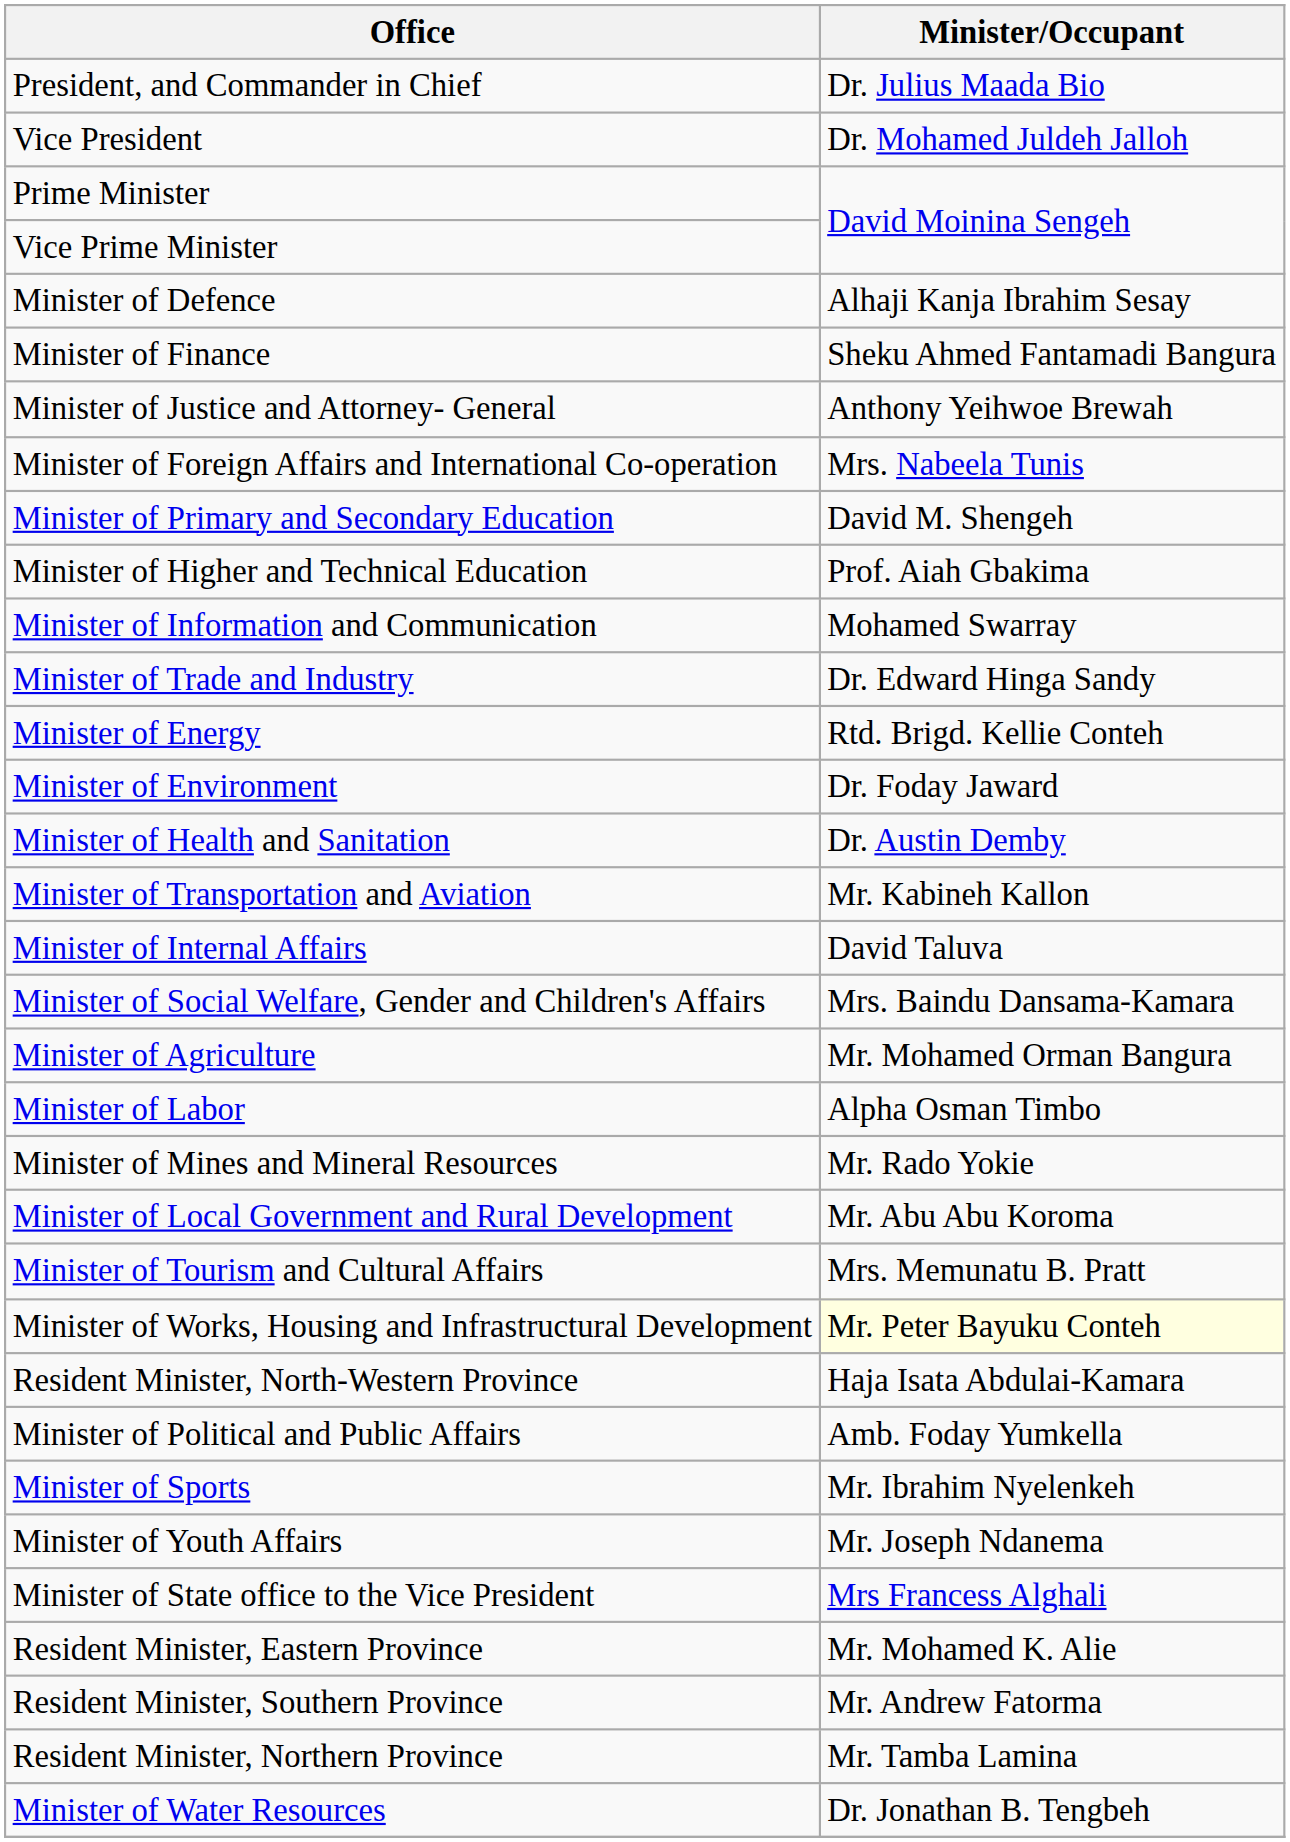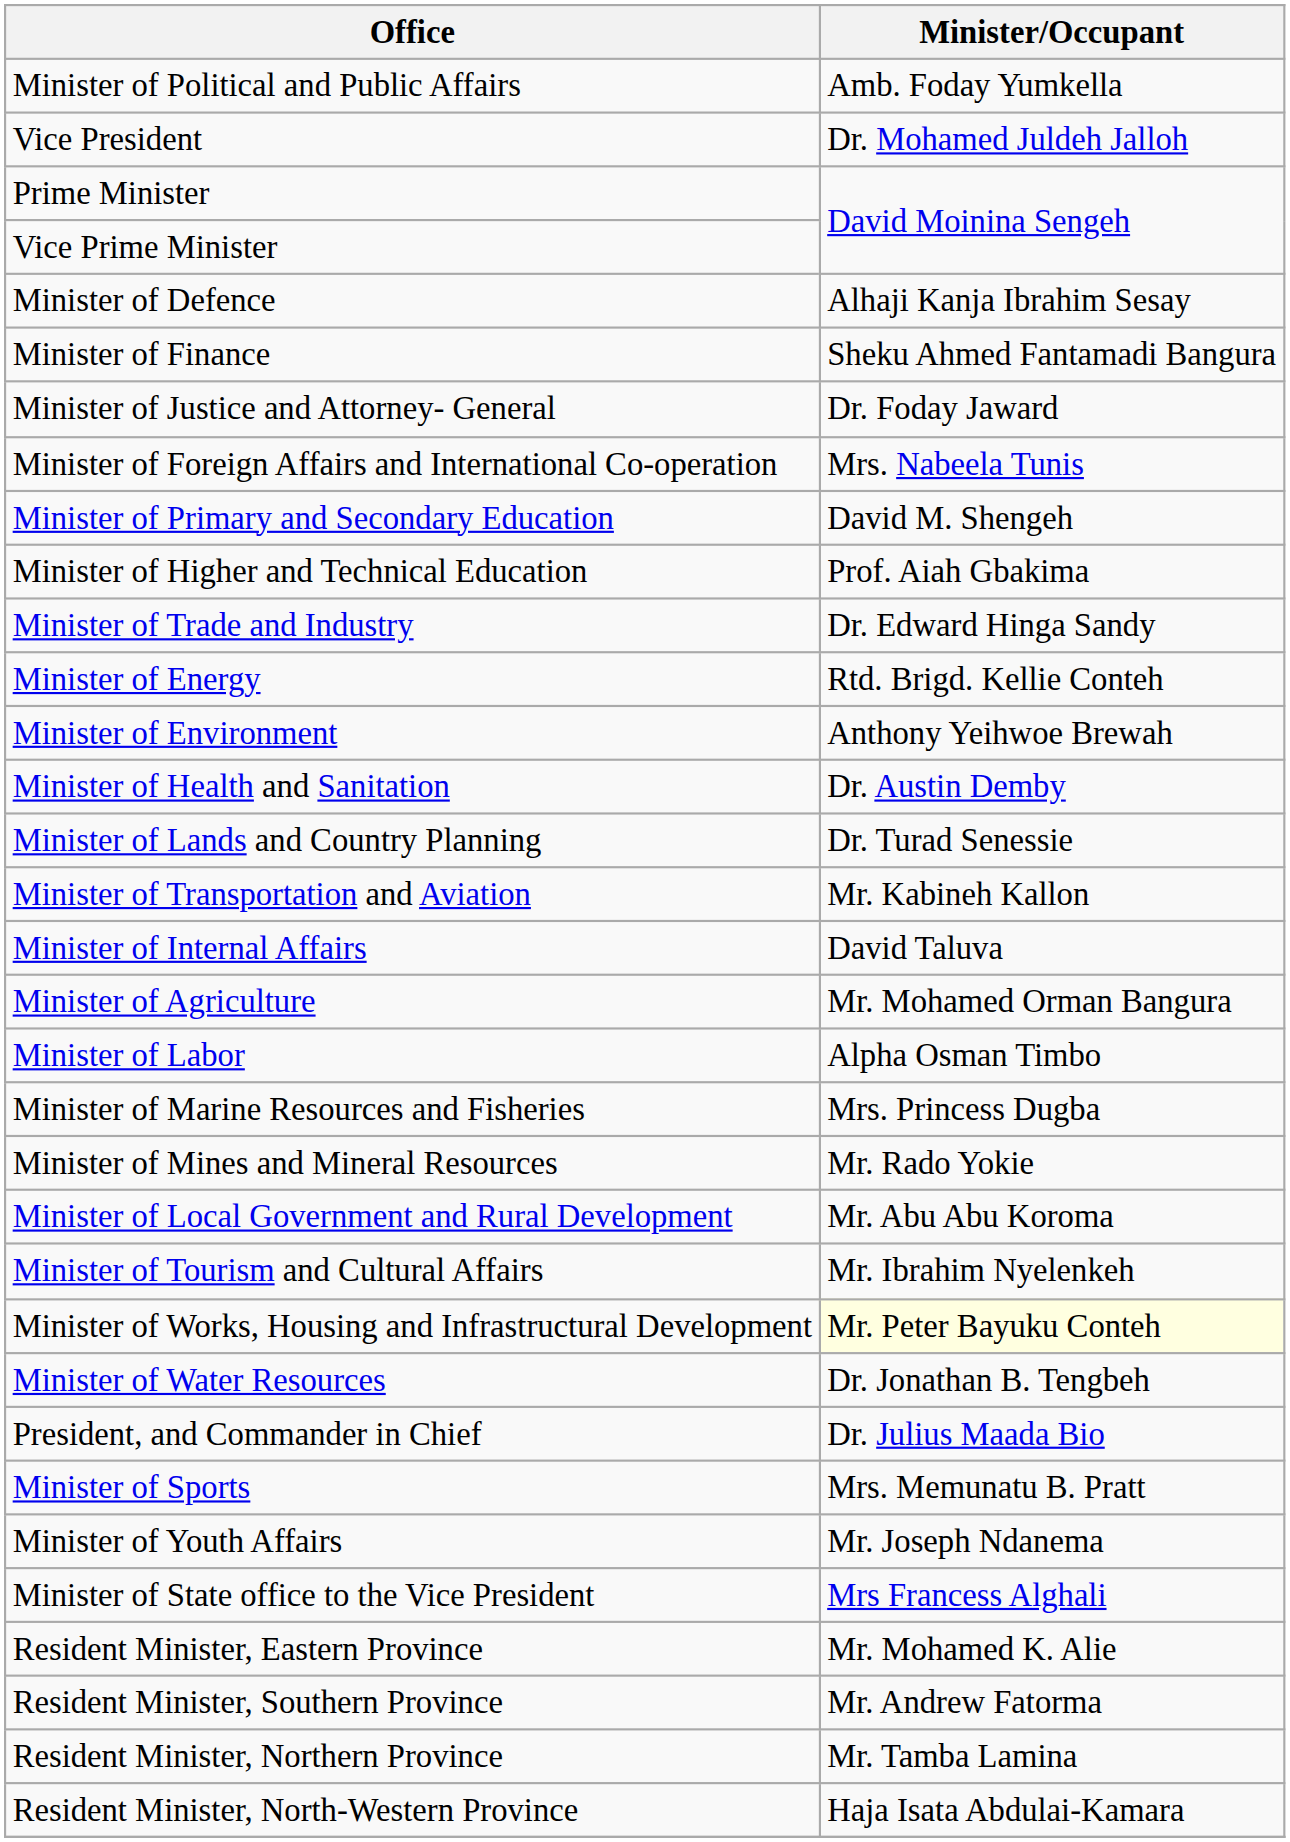 <table class="wikitable" style="font-size: 95%;">
 <tr>
 <th scope="col">Office</th>
 <th scope="col">Minister/Occupant</th>
 </tr>
 <tr>
-<td align="left">President, and Commander in Chief</td>
-<td align="left">Dr. <a href='#'>Julius Maada Bio</a></td>
+<td align="left">Minister of Political and Public Affairs</td>
+<td align="left">Amb. Foday Yumkella</td>
 </tr>
 <tr>
 <td align="left">Vice President</td>
 <td align="left">Dr. <a href='#'>Mohamed Juldeh Jalloh</a></td>
 </tr>
 <tr>
 <td align="left">Prime Minister</td>
 <td rowspan="2" align="left"><a href='#'>David Moinina Sengeh</a></td>
 </tr>
 <tr>
 <td>Vice Prime Minister</td>
 </tr>
 <tr>
 <td align="left">Minister of Defence</td>
 <td align="left">Alhaji Kanja Ibrahim Sesay</td>
 </tr>
 <tr>
 <td align="left">Minister of Finance</td>
 <td align="left">Sheku Ahmed Fantamadi Bangura</td>
 </tr>
 <tr>
 <td align="left">Minister of Justice and Attorney- General</td>
-<td align="left">Anthony Yeihwoe Brewah</td>
+<td align="left">Dr. Foday Jaward</td>
 </tr>
 <tr>
 <td align="left">Minister of Foreign Affairs and International Co-operation</td>
 <td align="left">Mrs. <a href='#'>Nabeela Tunis</a></td>
 </tr>
 <tr>
 <td align="left"><a href='#'>Minister of Primary and Secondary Education</a></td>
 <td align="left">David M. Shengeh</td>
 </tr>
 <tr>
 <td align="left">Minister of Higher and Technical Education</td>
 <td align="left">Prof. Aiah Gbakima</td>
 </tr>
 <tr>
-<td align="left"><a href='#'>Minister of Information</a> and Communication</td>
-<td align="left">Mohamed Swarray</td>
-</tr>
-<tr>
 <td align="left"><a href='#'>Minister of Trade and Industry</a></td>
 <td align="left">Dr. Edward Hinga Sandy</td>
 </tr>
 <tr>
 <td align="left"><a href='#'>Minister of Energy</a></td>
 <td align="left">Rtd. Brigd. Kellie Conteh</td>
 </tr>
 <tr>
 <td align="left"><a href='#'>Minister of Environment</a></td>
-<td align="left">Dr. Foday Jaward</td>
+<td align="left">Anthony Yeihwoe Brewah</td>
 </tr>
 <tr>
 <td align="left"><a href='#'>Minister of Health</a> and <a href='#'>Sanitation</a></td>
 <td align="left">Dr. <a href='#'>Austin Demby</a></td>
+</tr>
+<tr>
+<td align="left"><a href='#'>Minister of Lands</a> and Country Planning</td>
+<td align="left">Dr. Turad Senessie</td>
 </tr>
 <tr>
 <td align="left"><a href='#'>Minister of Transportation</a> and <a href='#'>Aviation</a></td>
 <td align="left">Mr. Kabineh Kallon</td>
 </tr>
 <tr>
 <td align="left"><a href='#'>Minister of Internal Affairs</a></td>
 <td align="left">David Taluva</td>
 </tr>
 <tr>
-<td align="left"><a href='#'>Minister of Social Welfare</a>, Gender and Children's Affairs</td>
-<td align="left">Mrs. Baindu Dansama-Kamara</td>
-</tr>
-<tr>
 <td align="left"><a href='#'>Minister of Agriculture</a></td>
 <td align="left">Mr. Mohamed Orman Bangura</td>
 </tr>
 <tr>
 <td align="left"><a href='#'>Minister of Labor</a></td>
 <td align="left">Alpha Osman Timbo</td>
+</tr>
+<tr>
+<td align="left">Minister of Marine Resources and Fisheries</td>
+<td align="left">Mrs. Princess Dugba</td>
 </tr>
 <tr>
 <td align="left">Minister of Mines and Mineral Resources</td>
 <td align="left">Mr. Rado Yokie</td>
 </tr>
 <tr>
 <td align="left"><a href='#'>Minister of Local Government and Rural Development</a></td>
 <td align="left">Mr. Abu Abu Koroma</td>
 </tr>
 <tr>
 <td align="left"><a href='#'>Minister of Tourism</a> and Cultural Affairs</td>
-<td align="left">Mrs. Memunatu B. Pratt</td>
+<td align="left">Mr. Ibrahim Nyelenkeh</td>
 </tr>
 <tr>
 <td align="left">Minister of Works, Housing and Infrastructural Development</td>
 <td align="left" style="background: lightyellow;">Mr. Peter Bayuku Conteh</td>
 </tr>
 <tr>
-<td align="left">Resident Minister, North-Western Province</td>
-<td align="left">Haja Isata Abdulai-Kamara</td>
+<td align="left"><a href='#'>Minister of Water Resources</a></td>
+<td align="left">Dr. Jonathan B. Tengbeh</td>
 </tr>
 <tr>
-<td align="left">Minister of Political and Public Affairs</td>
-<td align="left">Amb. Foday Yumkella</td>
+<td align="left">President, and Commander in Chief</td>
+<td align="left">Dr. <a href='#'>Julius Maada Bio</a></td>
 </tr>
 <tr>
 <td align="left"><a href='#'>Minister of Sports</a></td>
-<td align="left">Mr. Ibrahim Nyelenkeh</td>
+<td align="left">Mrs. Memunatu B. Pratt</td>
 </tr>
 <tr>
 <td align="left">Minister of Youth  Affairs</td>
 <td align="left">Mr. Joseph Ndanema</td>
 </tr>
 <tr>
 <td align="left">Minister of State office to the Vice President</td>
 <td align="left"><a href='#'>Mrs Francess Alghali</a></td>
 </tr>
 <tr>
 <td align="left">Resident Minister, Eastern Province</td>
 <td align="left">Mr. Mohamed K. Alie</td>
 </tr>
 <tr>
 <td align="left">Resident Minister, Southern Province</td>
 <td align="left">Mr. Andrew Fatorma</td>
 </tr>
 <tr>
 <td align="left">Resident Minister, Northern Province</td>
 <td align="left">Mr. Tamba Lamina</td>
 </tr>
 <tr>
-<td align="left"><a href='#'>Minister of Water Resources</a></td>
-<td align="left">Dr. Jonathan B. Tengbeh</td>
+<td align="left">Resident Minister, North-Western Province</td>
+<td align="left">Haja Isata Abdulai-Kamara</td>
 </tr>
 <tr>
 </tr>
 </table>
